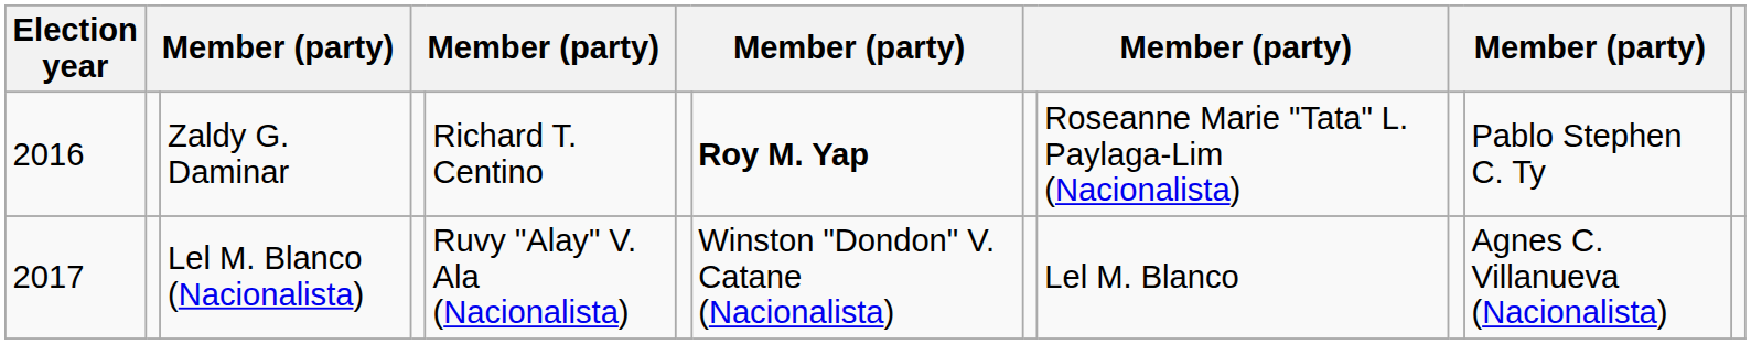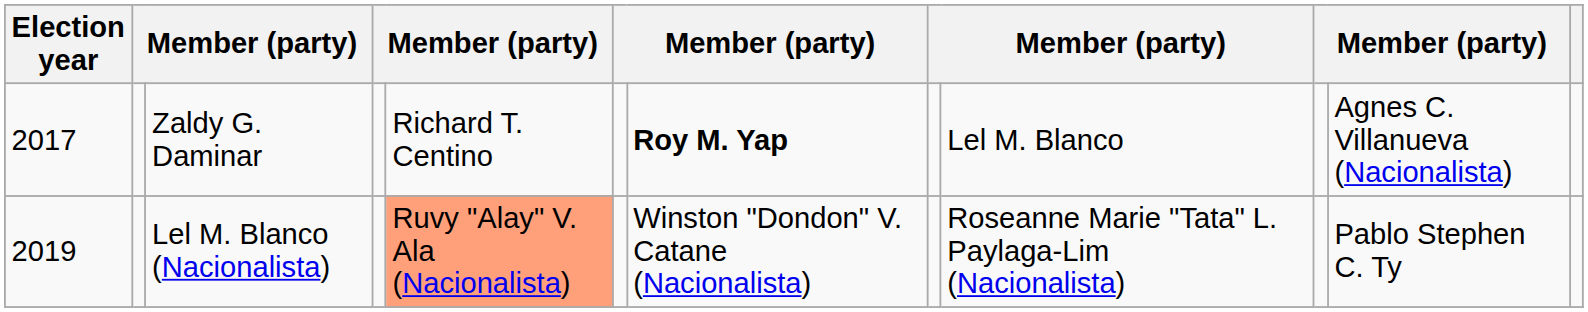 <table class=wikitable>
 <tr>
 <th width=60px>Election<br>year</th>
 <th colspan=2 width=140px>Member (party)</th>
 <th colspan=2 width=140px>Member (party)</th>
 <th colspan=2 width=140px>Member (party)</th>
 <th colspan=2 width=140px>Member (party)</th>
 <th colspan=2 width=140px>Member (party)</th>
 <th !></th>
 </tr>
 <tr>
-<td>2016</td>
+<td>2017</td>
 <td></td>
 <td>Zaldy G. Daminar</td>
 <td></td>
 <td>Richard T. Centino</td>
 <td></td>
 <td><strong>Roy M. Yap</strong></td>
 <td></td>
+<td>Lel M. Blanco</td>
+<td></td>
+<td>Agnes C. Villanueva<br>(<a href='#'>Nacionalista</a>)</td>
+<td></td>
+</tr>
+<tr>
+<td>2019</td>
+<td bgcolor=></td>
+<td>Lel M. Blanco<br>(<a href='#'>Nacionalista</a>)</td>
+<td bgcolor=></td>
+<td style="background: lightsalmon;">Ruvy "Alay" V. Ala<br>(<a href='#'>Nacionalista</a>)</td>
+<td bgcolor=></td>
+<td>Winston "Dondon" V. Catane<br>(<a href='#'>Nacionalista</a>)</td>
+<td bgcolor=></td>
 <td>Roseanne Marie "Tata" L. Paylaga-Lim<br>(<a href='#'>Nacionalista</a>)</td>
-<td></td>
+<td bgcolor=></td>
 <td>Pablo Stephen C. Ty</td>
 <td></td>
 </tr>
-<tr>
-<td>2017</td>
-<td bgcolor=></td>
-<td>Lel M. Blanco<br>(<a href='#'>Nacionalista</a>)</td>
-<td bgcolor=></td>
-<td>Ruvy "Alay" V. Ala<br>(<a href='#'>Nacionalista</a>)</td>
-<td bgcolor=></td>
-<td>Winston "Dondon" V. Catane<br>(<a href='#'>Nacionalista</a>)</td>
-<td bgcolor=></td>
-<td>Lel M. Blanco</td>
-<td bgcolor=></td>
-<td>Agnes C. Villanueva<br>(<a href='#'>Nacionalista</a>)</td>
-<td></td>
-</tr>
 </table>
